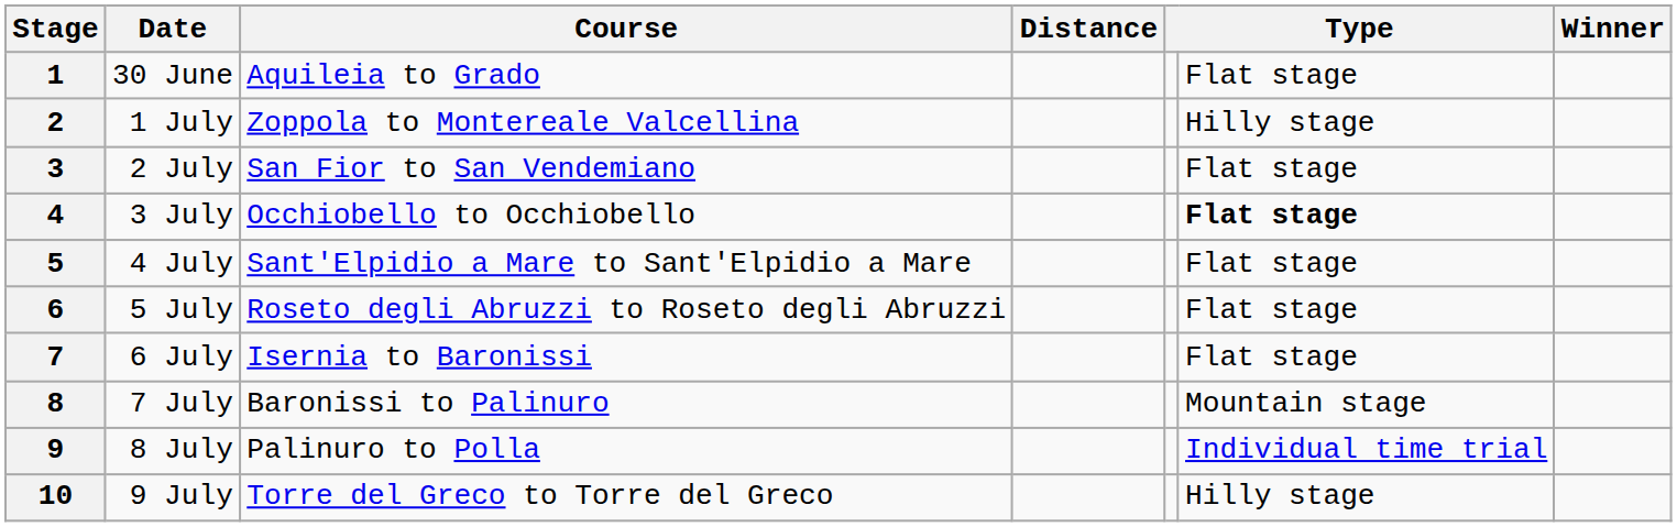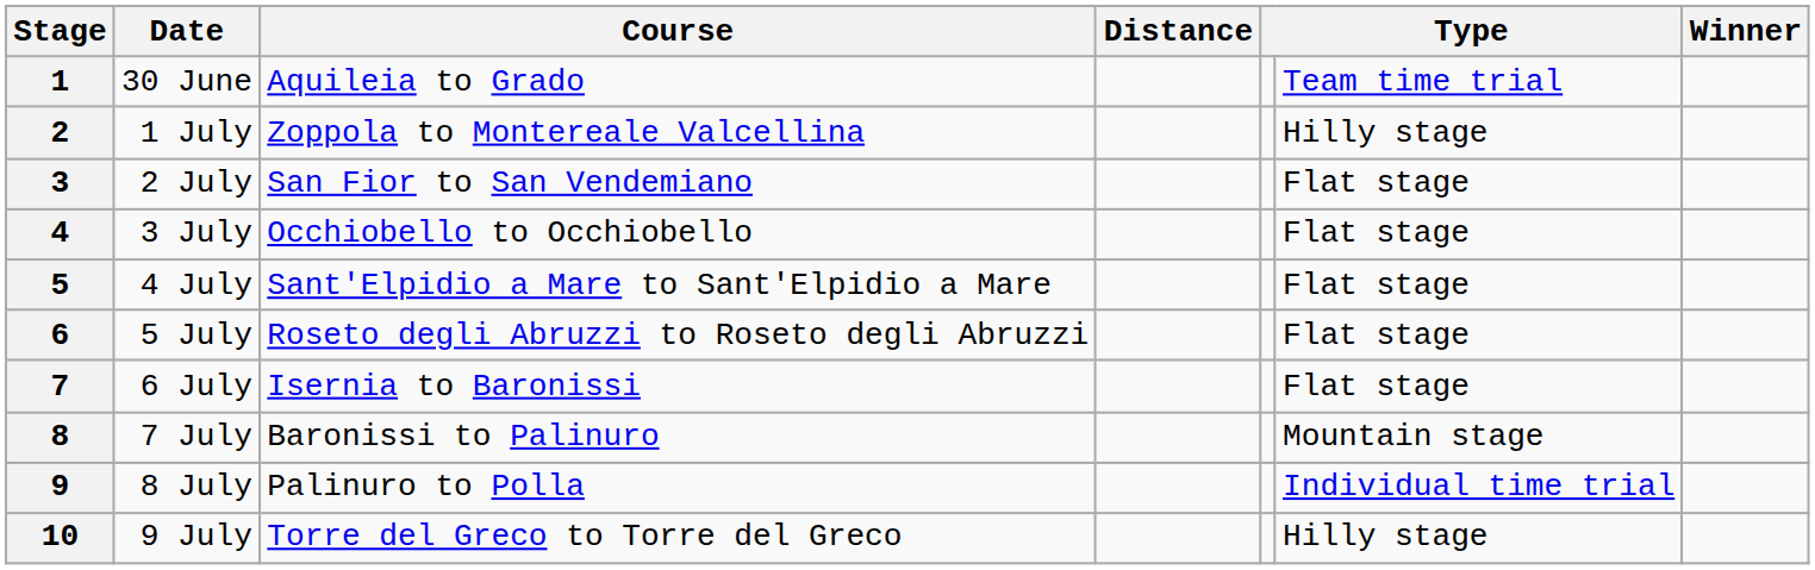 <table class="wikitable">
 <tr>
 <th scope="col">Stage</th>
 <th scope="col">Date</th>
 <th scope="col">Course</th>
 <th scope="col">Distance</th>
 <th scope="col" colspan="2">Type</th>
 <th scope="col">Winner</th>
 </tr>
 <tr>
 <th scope="row">1</th>
 <td style="text-align:right;">30 June</td>
 <td><a href='#'>Aquileia</a> to <a href='#'>Grado</a></td>
 <td></td>
 <td></td>
-<td>Flat stage</td>
+<td><a href='#'>Team time trial</a></td>
 <td></td>
 </tr>
 <tr>
 <th scope="row">2</th>
 <td style="text-align:right;">1 July</td>
 <td><a href='#'>Zoppola</a> to <a href='#'>Montereale Valcellina</a></td>
 <td></td>
 <td></td>
 <td>Hilly stage</td>
 <td></td>
 </tr>
 <tr>
 <th scope="row">3</th>
 <td style="text-align:right;">2 July</td>
 <td><a href='#'>San Fior</a> to <a href='#'>San Vendemiano</a></td>
 <td></td>
 <td></td>
 <td>Flat stage</td>
 <td></td>
 </tr>
 <tr>
 <th scope="row">4</th>
 <td style="text-align:right;">3 July</td>
 <td><a href='#'>Occhiobello</a> to Occhiobello</td>
 <td></td>
 <td></td>
-<td><strong>Flat stage</strong></td>
+<td>Flat stage</td>
 <td></td>
 </tr>
 <tr>
 <th scope="row">5</th>
 <td style="text-align:right;">4 July</td>
 <td><a href='#'>Sant'Elpidio a Mare</a> to Sant'Elpidio a Mare</td>
 <td></td>
 <td></td>
 <td>Flat stage</td>
 <td></td>
 </tr>
 <tr>
 <th scope="row">6</th>
 <td style="text-align:right;">5 July</td>
 <td><a href='#'>Roseto degli Abruzzi</a> to Roseto degli Abruzzi</td>
 <td></td>
 <td></td>
 <td>Flat stage</td>
 <td></td>
 </tr>
 <tr>
 <th scope="row">7</th>
 <td style="text-align:right;">6 July</td>
 <td><a href='#'>Isernia</a> to <a href='#'>Baronissi</a></td>
 <td></td>
 <td></td>
 <td>Flat stage</td>
 <td></td>
 </tr>
 <tr>
 <th scope="row">8</th>
 <td style="text-align:right;">7 July</td>
 <td>Baronissi to <a href='#'>Palinuro</a></td>
 <td></td>
 <td></td>
 <td>Mountain stage</td>
 <td></td>
 </tr>
 <tr>
 <th scope="row">9</th>
 <td style="text-align:right;">8 July</td>
 <td>Palinuro to <a href='#'>Polla</a></td>
 <td></td>
 <td></td>
 <td><a href='#'>Individual time trial</a></td>
 <td></td>
 </tr>
 <tr>
 <th scope="row">10</th>
 <td style="text-align:right;">9 July</td>
 <td><a href='#'>Torre del Greco</a> to Torre del Greco</td>
 <td></td>
 <td></td>
 <td>Hilly stage</td>
 <td></td>
 </tr>
 </table>
